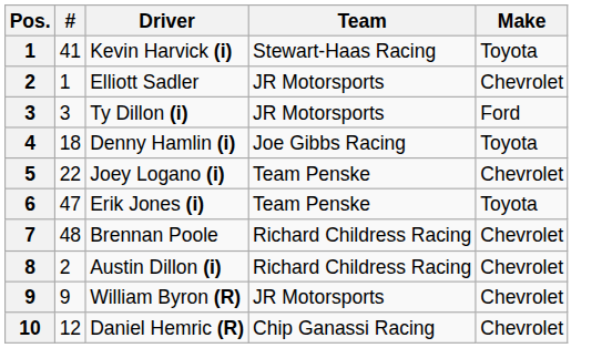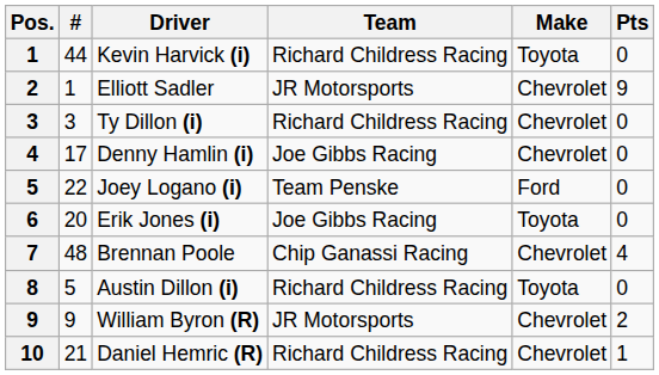 <table class="wikitable" style="font-size:95%">
 <tr>
 <th>Pos.</th>
 <th>#</th>
 <th>Driver</th>
 <th>Team</th>
 <th>Make</th>
+<th>Pts</th>
 </tr>
 <tr>
 <th>1</th>
-<td>41</td>
+<td>44</td>
 <td>Kevin Harvick <strong>(i)</strong></td>
-<td>Stewart-Haas Racing</td>
+<td>Richard Childress Racing</td>
 <td>Toyota</td>
+<td>0</td>
 </tr>
 <tr>
 <th>2</th>
 <td>1</td>
 <td>Elliott Sadler</td>
 <td>JR Motorsports</td>
 <td>Chevrolet</td>
+<td>9</td>
 </tr>
 <tr>
 <th>3</th>
 <td>3</td>
 <td>Ty Dillon <strong>(i)</strong></td>
-<td>JR Motorsports</td>
-<td>Ford</td>
+<td>Richard Childress Racing</td>
+<td>Chevrolet</td>
+<td>0</td>
 </tr>
 <tr>
 <th>4</th>
-<td>18</td>
+<td>17</td>
 <td>Denny Hamlin <strong>(i)</strong></td>
 <td>Joe Gibbs Racing</td>
-<td>Toyota</td>
+<td>Chevrolet</td>
+<td>0</td>
 </tr>
 <tr>
 <th>5</th>
 <td>22</td>
 <td>Joey Logano <strong>(i)</strong></td>
 <td>Team Penske</td>
-<td>Chevrolet</td>
+<td>Ford</td>
+<td>0</td>
 </tr>
 <tr>
 <th>6</th>
-<td>47</td>
+<td>20</td>
 <td>Erik Jones <strong>(i)</strong></td>
-<td>Team Penske</td>
+<td>Joe Gibbs Racing</td>
 <td>Toyota</td>
+<td>0</td>
 </tr>
 <tr>
 <th>7</th>
 <td>48</td>
 <td>Brennan Poole</td>
-<td>Richard Childress Racing</td>
+<td>Chip Ganassi Racing</td>
 <td>Chevrolet</td>
+<td>4</td>
 </tr>
 <tr>
 <th>8</th>
-<td>2</td>
+<td>5</td>
 <td>Austin Dillon <strong>(i)</strong></td>
 <td>Richard Childress Racing</td>
-<td>Chevrolet</td>
+<td>Toyota</td>
+<td>0</td>
 </tr>
 <tr>
 <th>9</th>
 <td>9</td>
 <td>William Byron <strong>(R)</strong></td>
 <td>JR Motorsports</td>
 <td>Chevrolet</td>
+<td>2</td>
 </tr>
 <tr>
 <th>10</th>
-<td>12</td>
+<td>21</td>
 <td>Daniel Hemric <strong>(R)</strong></td>
-<td>Chip Ganassi Racing</td>
+<td>Richard Childress Racing</td>
 <td>Chevrolet</td>
+<td>1</td>
 </tr>
 </table>
